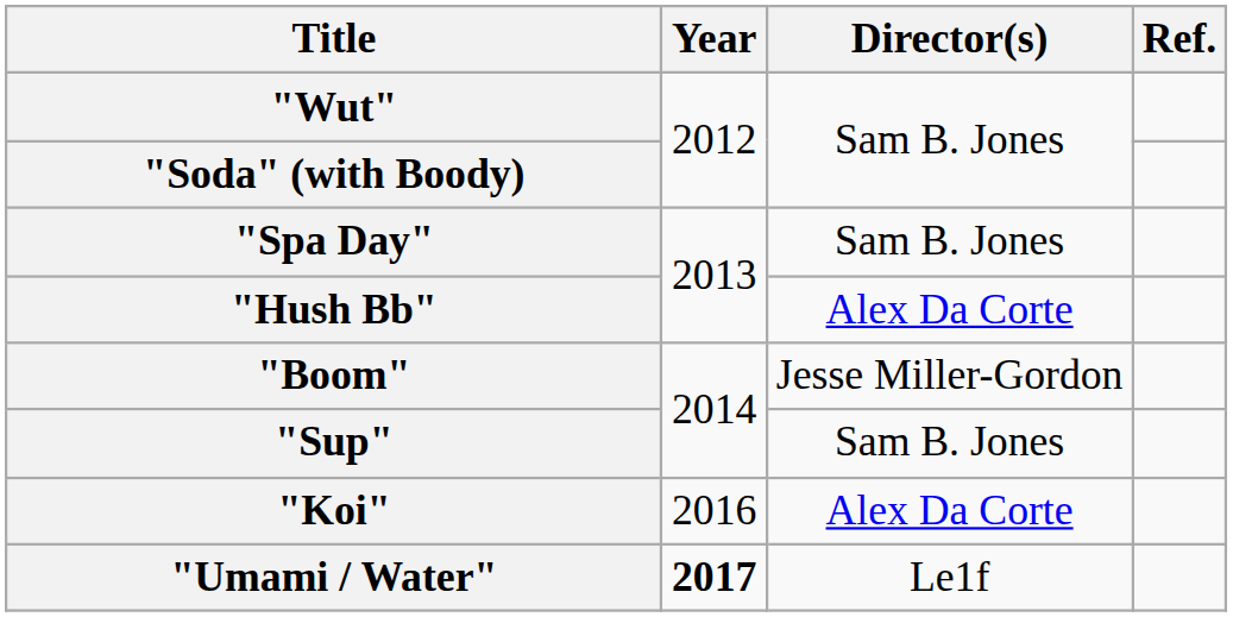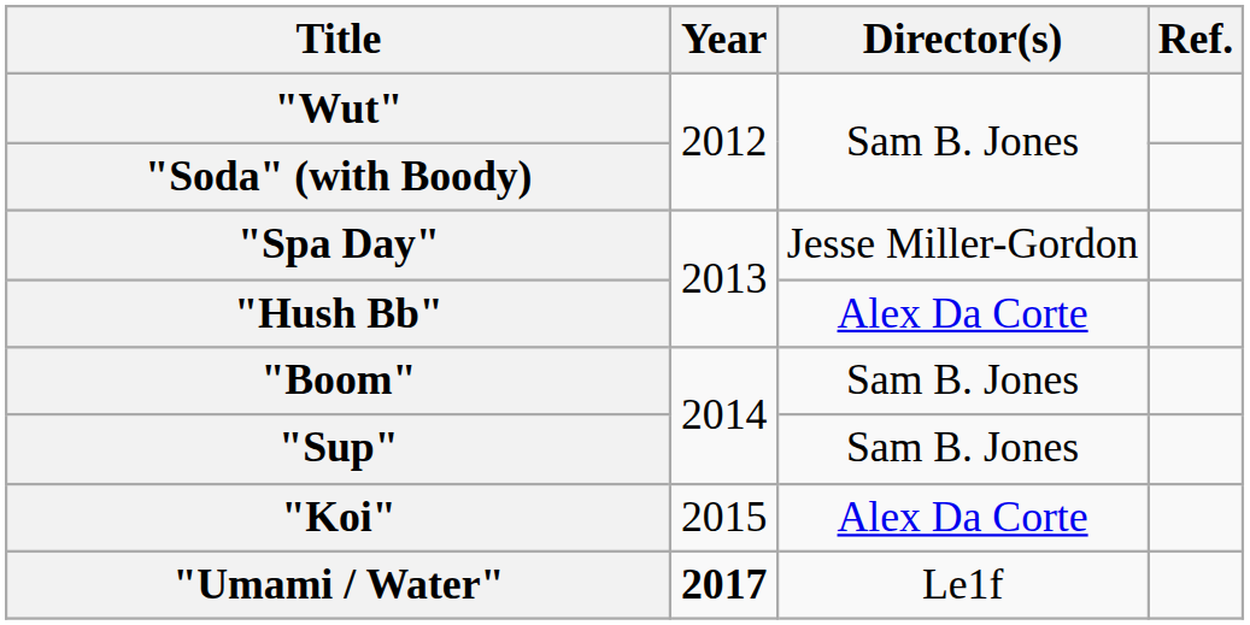 <table class="wikitable plainrowheaders" style="text-align:center;">
 <tr>
 <th scope="col" style="width:15em;">Title</th>
 <th scope="col">Year</th>
 <th scope="col">Director(s)</th>
 <th scope="col">Ref.</th>
 </tr>
 <tr>
 <th scope="row">"Wut"</th>
 <td rowspan="2">2012</td>
 <td rowspan="2">Sam B. Jones</td>
 <td></td>
 </tr>
 <tr>
 <th scope="row">"Soda" <span>(with Boody)</span></th>
 <td></td>
 </tr>
 <tr>
 <th scope="row">"Spa Day"</th>
 <td rowspan="2">2013</td>
-<td>Sam B. Jones</td>
+<td>Jesse Miller-Gordon</td>
 <td></td>
 </tr>
 <tr>
 <th scope="row">"Hush Bb"</th>
 <td><a href='#'>Alex Da Corte</a></td>
 <td></td>
 </tr>
 <tr>
 <th scope="row">"Boom"</th>
 <td rowspan="2">2014</td>
-<td>Jesse Miller-Gordon</td>
+<td>Sam B. Jones</td>
 <td></td>
 </tr>
 <tr>
 <th scope="row">"Sup"</th>
 <td>Sam B. Jones</td>
 <td></td>
 </tr>
 <tr>
 <th scope="row">"Koi"</th>
-<td>2016</td>
+<td>2015</td>
 <td><a href='#'>Alex Da Corte</a></td>
 <td></td>
 </tr>
 <tr>
 <th scope="row">"Umami / Water"</th>
 <td><strong>2017</strong></td>
 <td>Le1f</td>
 <td></td>
 </tr>
 </table>
